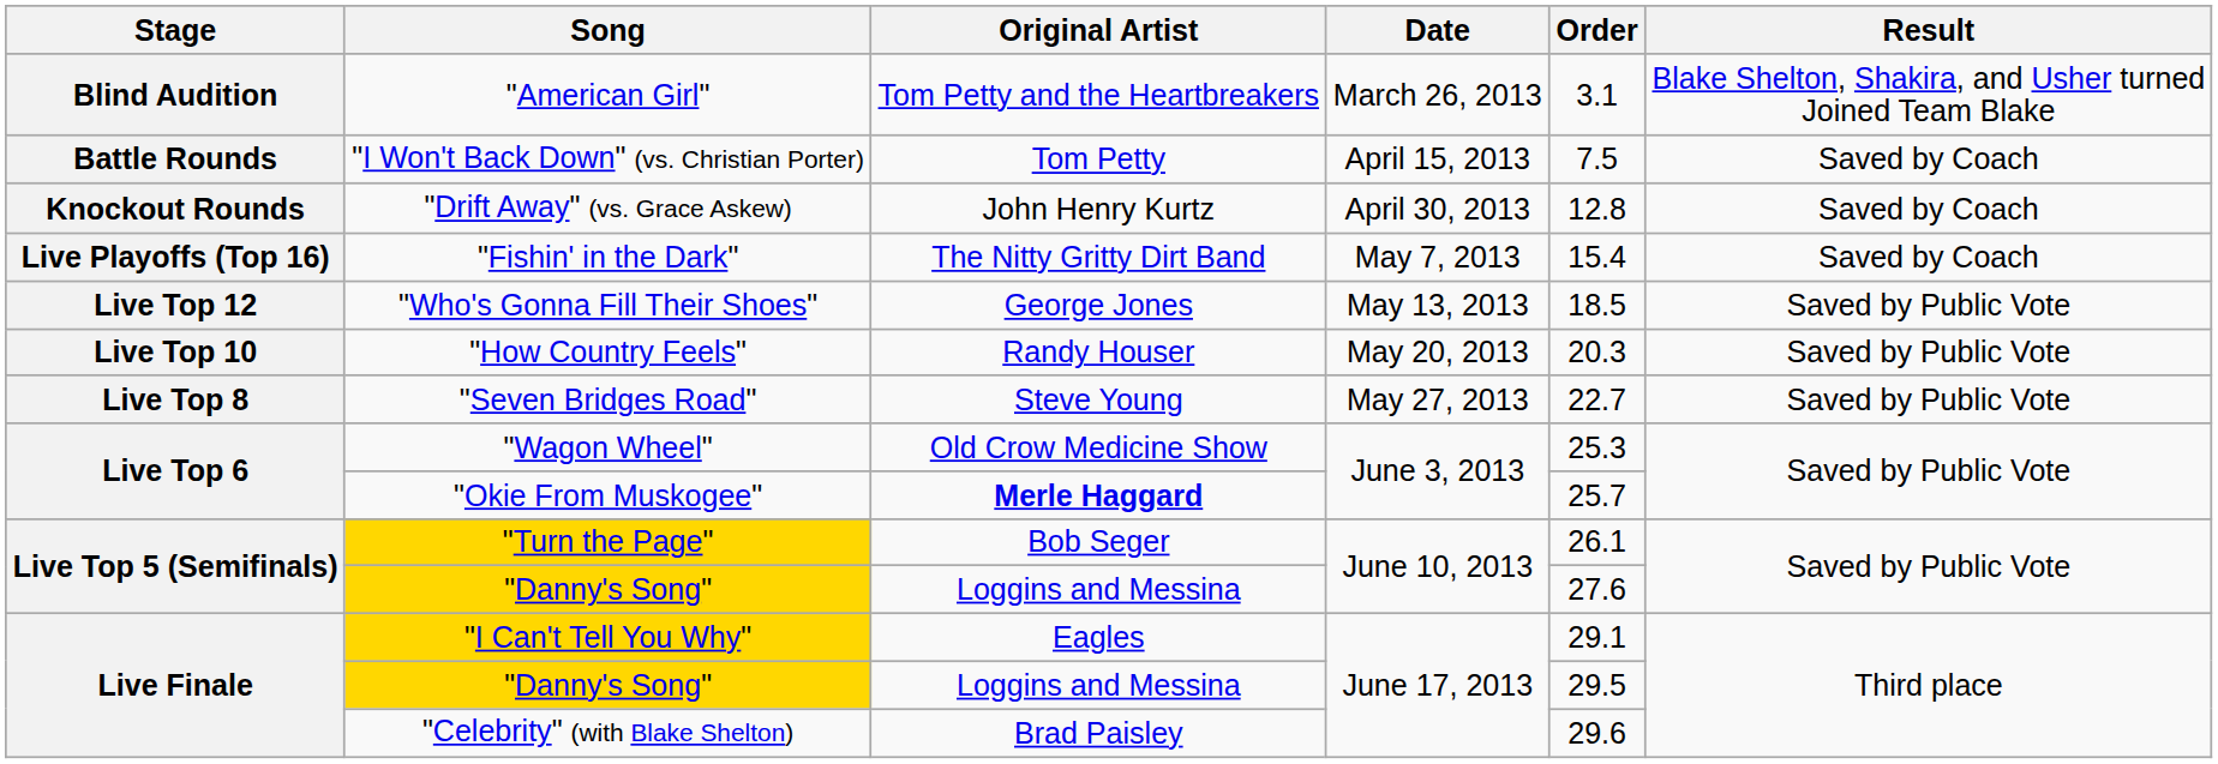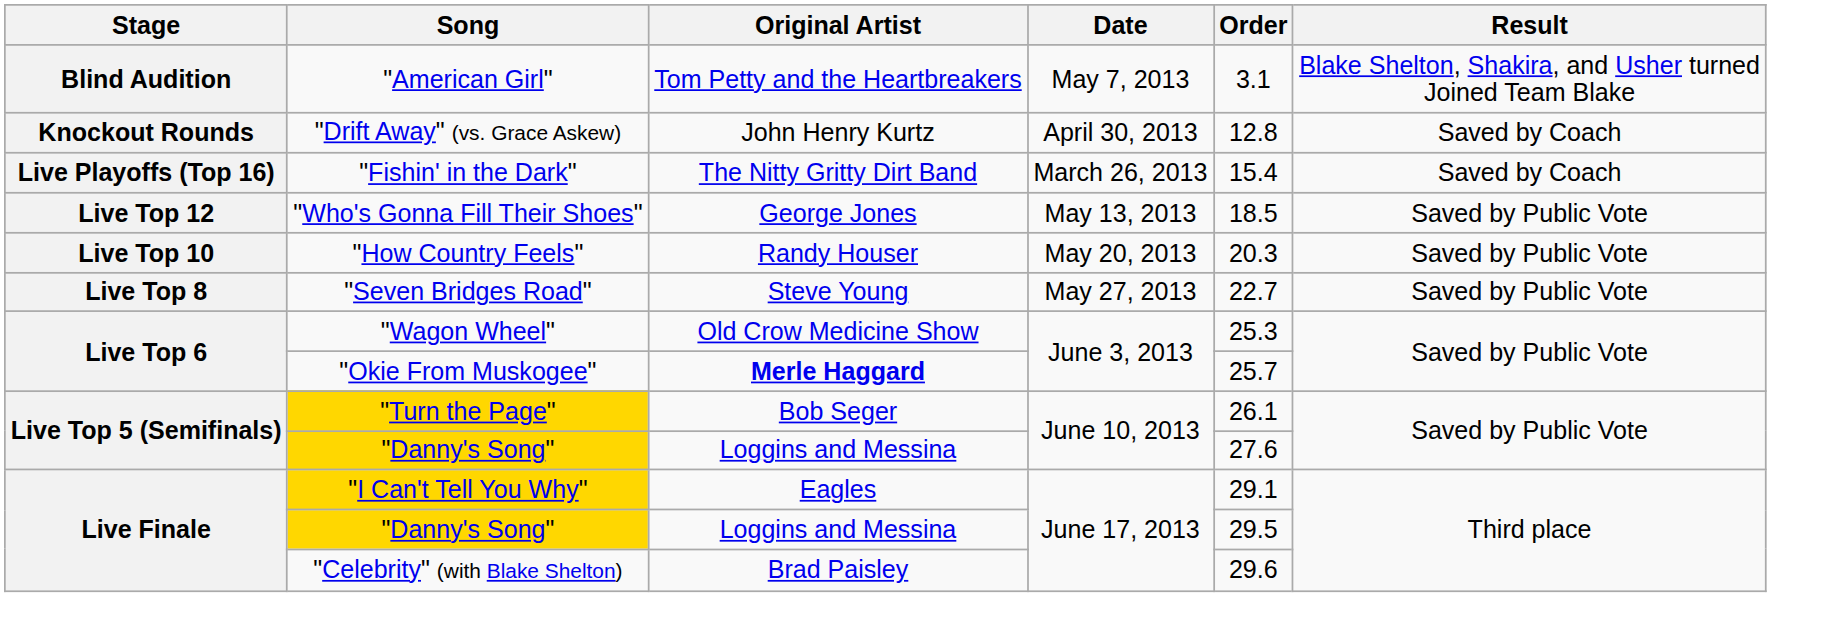 <table class="wikitable" style="text-align:center; font-size:90%; line-height:16px;">
 <tr>
 <th scope="col">Stage</th>
 <th scope="col">Song</th>
 <th scope="col">Original Artist</th>
 <th scope="col">Date</th>
 <th scope="col">Order</th>
 <th scope="col">Result</th>
 </tr>
 <tr>
 <th scope="row">Blind Audition</th>
 <td>"<a href='#'>American Girl</a>"</td>
 <td><a href='#'>Tom Petty and the Heartbreakers</a></td>
-<td>March 26, 2013</td>
+<td>May 7, 2013</td>
 <td>3.1</td>
 <td><a href='#'>Blake Shelton</a>, <a href='#'>Shakira</a>, and <a href='#'>Usher</a> turned<br>Joined Team Blake</td>
-</tr>
-<tr>
-<th scope="row">Battle Rounds</th>
-<td>"<a href='#'>I Won't Back Down</a>" <small>(vs. Christian Porter)</small></td>
-<td><a href='#'>Tom Petty</a></td>
-<td>April 15, 2013</td>
-<td>7.5</td>
-<td>Saved by Coach</td>
 </tr>
 <tr>
 <th scope="row">Knockout Rounds</th>
 <td>"<a href='#'>Drift Away</a>" <small>(vs. Grace Askew)</small></td>
 <td>John Henry Kurtz</td>
 <td>April 30, 2013</td>
 <td>12.8</td>
 <td>Saved by Coach</td>
 </tr>
 <tr>
 <th scope="row">Live Playoffs (Top 16)</th>
 <td>"<a href='#'>Fishin' in the Dark</a>"</td>
 <td><a href='#'>The Nitty Gritty Dirt Band</a></td>
-<td>May 7, 2013</td>
+<td>March 26, 2013</td>
 <td>15.4</td>
 <td>Saved by Coach</td>
 </tr>
 <tr>
 <th scope="row">Live Top 12</th>
 <td>"<a href='#'>Who's Gonna Fill Their Shoes</a>"</td>
 <td><a href='#'>George Jones</a></td>
 <td>May 13, 2013</td>
 <td>18.5</td>
 <td>Saved by Public Vote</td>
 </tr>
 <tr>
 <th scope="row">Live Top 10</th>
 <td>"<a href='#'>How Country Feels</a>"</td>
 <td><a href='#'>Randy Houser</a></td>
 <td>May 20, 2013</td>
 <td>20.3</td>
 <td>Saved by Public Vote</td>
 </tr>
 <tr>
 <th scope="row">Live Top 8</th>
 <td>"<a href='#'>Seven Bridges Road</a>"</td>
 <td><a href='#'>Steve Young</a></td>
 <td>May 27, 2013</td>
 <td>22.7</td>
 <td>Saved by Public Vote</td>
 </tr>
 <tr>
 <th scope="row" rowspan="2">Live Top 6</th>
 <td>"<a href='#'>Wagon Wheel</a>"</td>
 <td><a href='#'>Old Crow Medicine Show</a></td>
 <td rowspan="2">June 3, 2013</td>
 <td>25.3</td>
 <td rowspan="2">Saved by Public Vote</td>
 </tr>
 <tr>
 <td>"<a href='#'>Okie From Muskogee</a>"</td>
 <td><strong><a href='#'>Merle Haggard</a></strong></td>
 <td>25.7</td>
 </tr>
 <tr>
 <th scope="row" rowspan="2">Live Top 5 (Semifinals)</th>
 <td style="background:gold;">"<a href='#'>Turn the Page</a>"</td>
 <td><a href='#'>Bob Seger</a></td>
 <td rowspan="2">June 10, 2013</td>
 <td>26.1</td>
 <td rowspan="2">Saved by Public Vote</td>
 </tr>
 <tr>
 <td style="background:gold;">"<a href='#'>Danny's Song</a>"</td>
 <td><a href='#'>Loggins and Messina</a></td>
 <td>27.6</td>
 </tr>
 <tr>
 <th scope="row" rowspan="3">Live Finale</th>
 <td style="background:gold;">"<a href='#'>I Can't Tell You Why</a>"</td>
 <td><a href='#'>Eagles</a></td>
 <td rowspan="3">June 17, 2013</td>
 <td>29.1</td>
 <td rowspan="3">Third place</td>
 </tr>
 <tr>
 <td style="background:gold;">"<a href='#'>Danny's Song</a>"</td>
 <td><a href='#'>Loggins and Messina</a></td>
 <td>29.5</td>
 </tr>
 <tr>
 <td>"<a href='#'>Celebrity</a>" <small>(with <a href='#'>Blake Shelton</a>)</small></td>
 <td><a href='#'>Brad Paisley</a></td>
 <td>29.6</td>
 </tr>
 </table>
